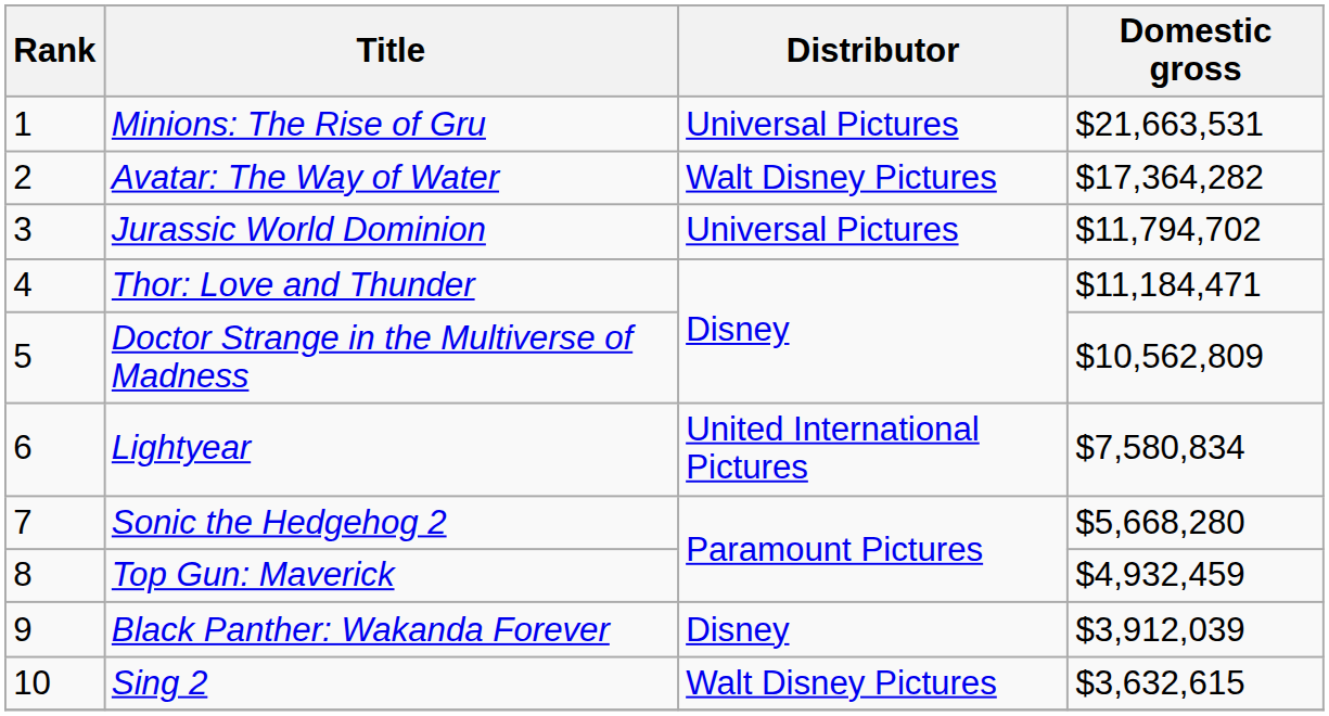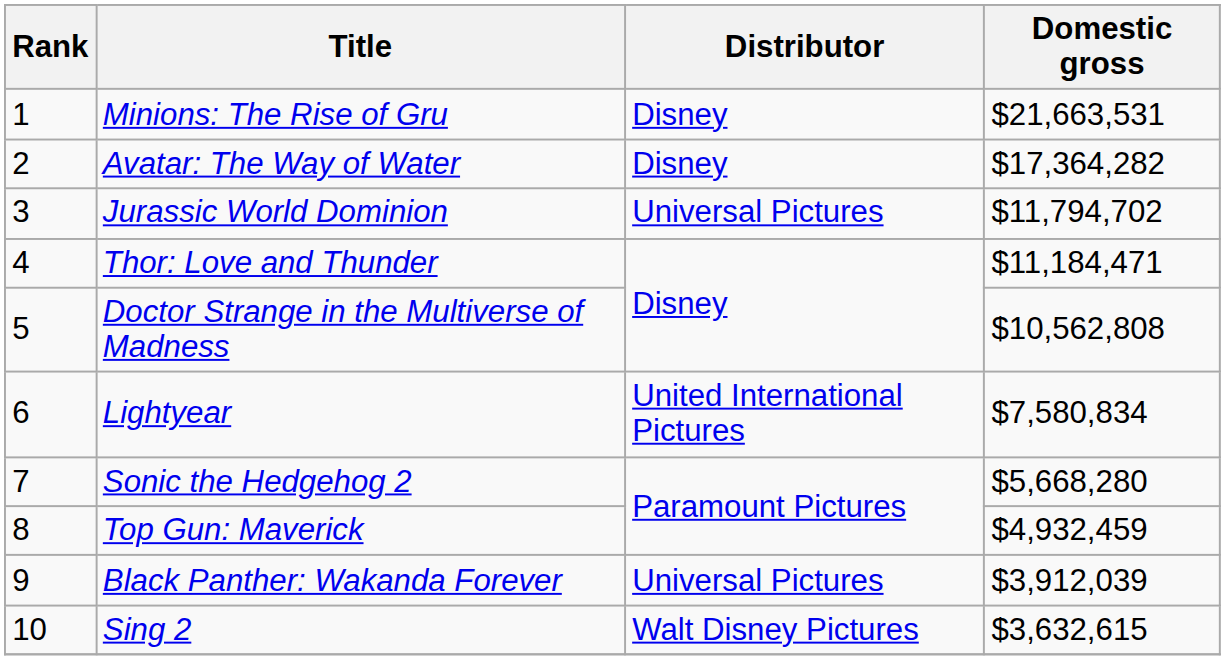 <table class="wikitable sortable" style="margin:auto; margin:auto;">
 <tr>
 <th>Rank</th>
 <th>Title</th>
 <th>Distributor</th>
 <th>Domestic gross</th>
 </tr>
 <tr>
 <td>1</td>
 <td><em><a href='#'>Minions: The Rise of Gru</a></em></td>
-<td><a href='#'>Universal Pictures</a></td>
+<td><a href='#'>Disney</a></td>
 <td>$21,663,531</td>
 </tr>
 <tr>
 <td>2</td>
 <td><em><a href='#'>Avatar: The Way of Water</a></em></td>
-<td><a href='#'>Walt Disney Pictures</a></td>
+<td><a href='#'>Disney</a></td>
 <td>$17,364,282</td>
 </tr>
 <tr>
 <td>3</td>
 <td><em><a href='#'>Jurassic World Dominion</a></em></td>
 <td><a href='#'>Universal Pictures</a></td>
 <td>$11,794,702</td>
 </tr>
 <tr>
 <td>4</td>
 <td><em><a href='#'>Thor: Love and Thunder</a></em></td>
 <td rowspan="2"><a href='#'>Disney</a></td>
 <td>$11,184,471</td>
 </tr>
 <tr>
 <td>5</td>
 <td><em><a href='#'>Doctor Strange in the Multiverse of Madness</a></em></td>
-<td>$10,562,809</td>
+<td>$10,562,808</td>
 </tr>
 <tr>
 <td>6</td>
 <td><em><a href='#'>Lightyear</a></em></td>
 <td><a href='#'>United International Pictures</a></td>
 <td>$7,580,834</td>
 </tr>
 <tr>
 <td>7</td>
 <td><em><a href='#'>Sonic the Hedgehog 2</a></em></td>
 <td rowspan="2"><a href='#'>Paramount Pictures</a></td>
 <td>$5,668,280</td>
 </tr>
 <tr>
 <td>8</td>
 <td><em><a href='#'>Top Gun: Maverick</a></em></td>
 <td>$4,932,459</td>
 </tr>
 <tr>
 <td>9</td>
 <td><em><a href='#'>Black Panther: Wakanda Forever</a></em></td>
-<td><a href='#'>Disney</a></td>
+<td><a href='#'>Universal Pictures</a></td>
 <td>$3,912,039</td>
 </tr>
 <tr>
 <td>10</td>
 <td><em><a href='#'>Sing 2</a></em></td>
 <td><a href='#'>Walt Disney Pictures</a></td>
 <td>$3,632,615</td>
 </tr>
 <tr>
 </tr>
 </table>
